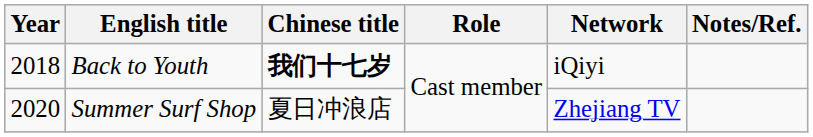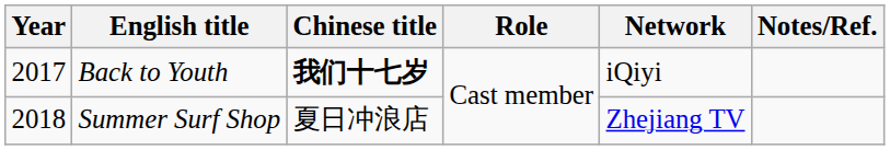 <table class="wikitable">
 <tr>
 <th>Year</th>
 <th>English title</th>
 <th>Chinese title</th>
 <th>Role</th>
 <th>Network</th>
 <th>Notes/Ref.</th>
 </tr>
 <tr>
-<td>2018</td>
+<td>2017</td>
 <td><em>Back to Youth</em></td>
 <td><strong>我们十七岁</strong></td>
 <td rowspan=2>Cast member</td>
 <td>iQiyi</td>
 <td></td>
 </tr>
 <tr>
-<td>2020</td>
+<td>2018</td>
 <td><em>Summer Surf Shop</em></td>
 <td>夏日冲浪店</td>
 <td><a href='#'>Zhejiang TV</a></td>
 <td></td>
 </tr>
 </table>
